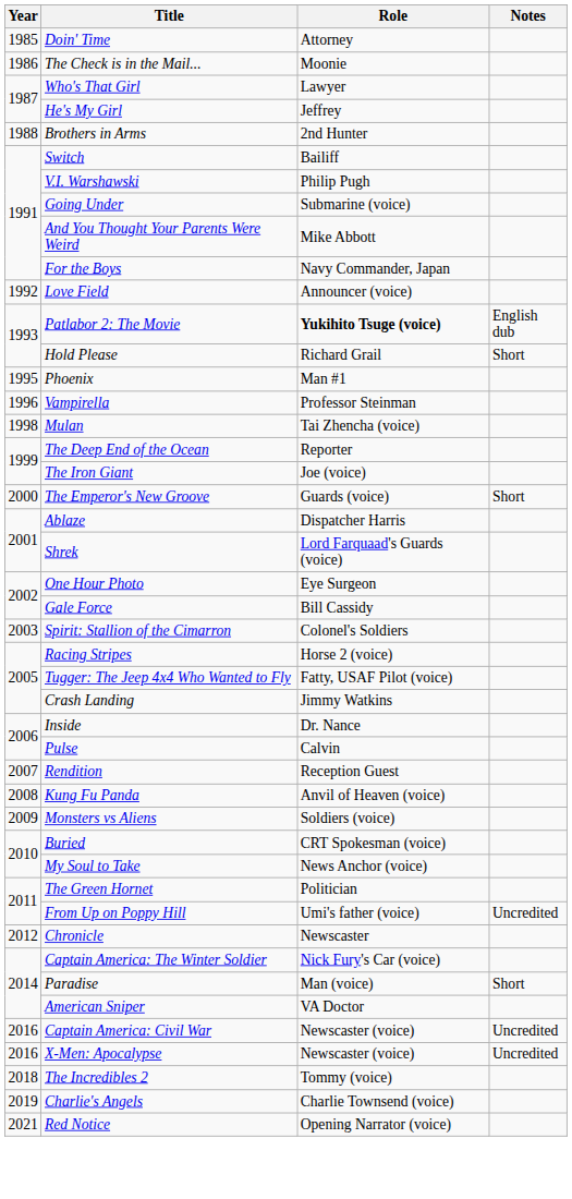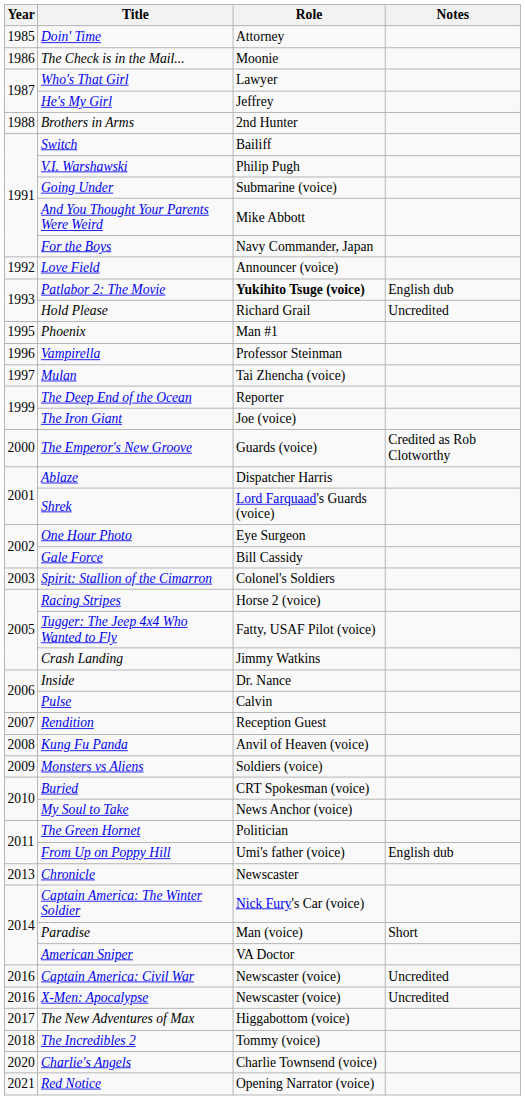 <table class = "wikitable sortable">
 <tr>
 <th>Year</th>
 <th>Title</th>
 <th>Role</th>
 <th>Notes</th>
 </tr>
 <tr>
 <td>1985</td>
 <td><em><a href='#'>Doin' Time</a></em></td>
 <td>Attorney</td>
 <td></td>
 </tr>
 <tr>
 <td>1986</td>
 <td><em>The Check is in the Mail...</em></td>
 <td>Moonie</td>
 <td></td>
 </tr>
 <tr>
 <td rowspan=2>1987</td>
 <td><em><a href='#'>Who's That Girl</a></em></td>
 <td>Lawyer</td>
 <td></td>
 </tr>
 <tr>
 <td><em><a href='#'>He's My Girl</a></em></td>
 <td>Jeffrey</td>
 <td></td>
 </tr>
 <tr>
 <td>1988</td>
 <td><em>Brothers in Arms</em></td>
 <td>2nd Hunter</td>
 <td></td>
 </tr>
 <tr>
 <td rowspan=5>1991</td>
 <td><em><a href='#'>Switch</a></em></td>
 <td>Bailiff</td>
 <td></td>
 </tr>
 <tr>
 <td><em><a href='#'>V.I. Warshawski</a></em></td>
 <td>Philip Pugh</td>
 <td></td>
 </tr>
 <tr>
 <td><em><a href='#'>Going Under</a></em></td>
 <td>Submarine (voice)</td>
 <td></td>
 </tr>
 <tr>
 <td><em><a href='#'>And You Thought Your Parents Were Weird</a></em></td>
 <td>Mike Abbott</td>
 <td></td>
 </tr>
 <tr>
 <td><em><a href='#'>For the Boys</a></em></td>
 <td>Navy Commander, Japan</td>
 <td></td>
 </tr>
 <tr>
 <td>1992</td>
 <td><em><a href='#'>Love Field</a></em></td>
 <td>Announcer (voice)</td>
 <td></td>
 </tr>
 <tr>
 <td rowspan="2">1993</td>
 <td><em><a href='#'>Patlabor 2: The Movie</a></em></td>
 <td><strong>Yukihito Tsuge (voice)</strong></td>
 <td>English dub</td>
 </tr>
 <tr>
 <td><em>Hold Please</em></td>
 <td>Richard Grail</td>
-<td>Short</td>
+<td>Uncredited</td>
 </tr>
 <tr>
 <td>1995</td>
 <td><em>Phoenix</em></td>
 <td>Man #1</td>
 <td></td>
 </tr>
 <tr>
 <td>1996</td>
 <td><em><a href='#'>Vampirella</a></em></td>
 <td>Professor Steinman</td>
 <td></td>
 </tr>
 <tr>
-<td>1998</td>
+<td>1997</td>
 <td><em><a href='#'>Mulan</a></em></td>
 <td>Tai Zhencha (voice)</td>
 <td></td>
 </tr>
 <tr>
 <td rowspan=2>1999</td>
 <td><em><a href='#'>The Deep End of the Ocean</a></em></td>
 <td>Reporter</td>
 <td></td>
 </tr>
 <tr>
 <td><em><a href='#'>The Iron Giant</a></em></td>
 <td>Joe (voice)</td>
 <td></td>
 </tr>
 <tr>
 <td>2000</td>
 <td><em><a href='#'>The Emperor's New Groove</a></em></td>
 <td>Guards (voice)</td>
-<td>Short</td>
+<td>Credited as Rob Clotworthy</td>
 </tr>
 <tr>
 <td rowspan="2">2001</td>
 <td><em><a href='#'>Ablaze</a></em></td>
 <td>Dispatcher Harris</td>
 <td></td>
 </tr>
 <tr>
 <td><em><a href='#'>Shrek</a></em></td>
 <td><a href='#'>Lord Farquaad</a>'s Guards (voice)</td>
 <td></td>
 </tr>
 <tr>
 <td rowspan="2">2002</td>
 <td><em><a href='#'>One Hour Photo</a></em></td>
 <td>Eye Surgeon</td>
 <td></td>
 </tr>
 <tr>
 <td><em><a href='#'>Gale Force</a></em></td>
 <td>Bill Cassidy</td>
 <td></td>
 </tr>
 <tr>
 <td rowspan>2003</td>
 <td><em><a href='#'>Spirit: Stallion of the Cimarron</a></em></td>
 <td>Colonel's Soldiers</td>
 <td></td>
 </tr>
 <tr>
 <td rowspan="3">2005</td>
 <td><em><a href='#'>Racing Stripes</a></em></td>
 <td>Horse 2 (voice)</td>
 <td></td>
 </tr>
 <tr>
 <td><em><a href='#'>Tugger: The Jeep 4x4 Who Wanted to Fly</a></em></td>
 <td>Fatty, USAF Pilot (voice)</td>
 <td></td>
 </tr>
 <tr>
 <td><em>Crash Landing</em></td>
 <td>Jimmy Watkins</td>
 <td></td>
 </tr>
 <tr>
 <td rowspan=2>2006</td>
 <td><em>Inside</em></td>
 <td>Dr. Nance</td>
 <td></td>
 </tr>
 <tr>
 <td><em><a href='#'>Pulse</a></em></td>
 <td>Calvin</td>
 <td></td>
 </tr>
 <tr>
 <td>2007</td>
 <td><em><a href='#'>Rendition</a></em></td>
 <td>Reception Guest</td>
 <td></td>
 </tr>
 <tr>
 <td>2008</td>
 <td><em><a href='#'>Kung Fu Panda</a></em></td>
 <td>Anvil of Heaven (voice)</td>
 <td></td>
 </tr>
 <tr>
 <td>2009</td>
 <td><em><a href='#'>Monsters vs Aliens</a></em></td>
 <td>Soldiers (voice)</td>
 <td></td>
 </tr>
 <tr>
 <td rowspan=2>2010</td>
 <td><em><a href='#'>Buried</a></em></td>
 <td>CRT Spokesman (voice)</td>
 <td></td>
 </tr>
 <tr>
 <td><em><a href='#'>My Soul to Take</a></em></td>
 <td>News Anchor (voice)</td>
 <td></td>
 </tr>
 <tr>
 <td rowspan=2>2011</td>
 <td><em><a href='#'>The Green Hornet</a></em></td>
 <td>Politician</td>
 <td></td>
 </tr>
 <tr>
 <td><em><a href='#'>From Up on Poppy Hill</a></em></td>
 <td>Umi's father (voice)</td>
-<td>Uncredited</td>
+<td>English dub</td>
 </tr>
 <tr>
-<td>2012</td>
+<td>2013</td>
 <td><em><a href='#'>Chronicle</a></em></td>
 <td>Newscaster</td>
 <td></td>
 </tr>
 <tr>
 <td rowspan="3">2014</td>
 <td><em><a href='#'>Captain America: The Winter Soldier</a></em></td>
 <td><a href='#'>Nick Fury</a>'s Car (voice)</td>
 <td></td>
 </tr>
 <tr>
 <td><em>Paradise</em></td>
 <td>Man (voice)</td>
 <td>Short</td>
 </tr>
 <tr>
 <td><em><a href='#'>American Sniper</a></em></td>
 <td>VA Doctor</td>
 <td></td>
 </tr>
 <tr>
 <td>2016</td>
 <td><em><a href='#'>Captain America: Civil War</a></em></td>
 <td>Newscaster (voice)</td>
 <td>Uncredited</td>
 </tr>
 <tr>
 <td>2016</td>
 <td><em><a href='#'>X-Men: Apocalypse</a></em></td>
 <td>Newscaster (voice)</td>
 <td>Uncredited</td>
 </tr>
 <tr>
+<td>2017</td>
+<td><em>The New Adventures of Max</em></td>
+<td>Higgabottom (voice)</td>
+<td></td>
+</tr>
+<tr>
 <td>2018</td>
 <td><em><a href='#'>The Incredibles 2</a></em></td>
 <td>Tommy (voice)</td>
 <td></td>
 </tr>
 <tr>
-<td>2019</td>
+<td>2020</td>
 <td><em><a href='#'>Charlie's Angels</a></em></td>
 <td>Charlie Townsend (voice)</td>
 <td></td>
 </tr>
 <tr>
 <td>2021</td>
 <td><a href='#'><em>Red Notice</em></a></td>
 <td>Opening Narrator (voice)</td>
 <td></td>
 </tr>
 </table>
